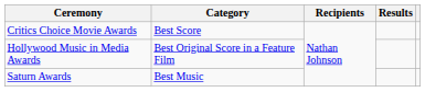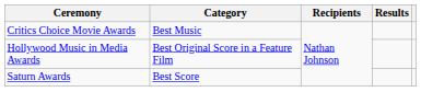 <table class="wikitable sortable">
 <tr>
 <th>Ceremony</th>
 <th>Category</th>
 <th>Recipients</th>
 <th>Results</th>
 <th></th>
 </tr>
 <tr>
 <td><a href='#'>Critics Choice Movie Awards</a></td>
-<td><a href='#'>Best Score</a></td>
+<td><a href='#'>Best Music</a></td>
 <td rowspan="3"><a href='#'>Nathan Johnson</a></td>
 <td></td>
 <td style="text-align:center;"></td>
 </tr>
 <tr>
 <td><a href='#'>Hollywood Music in Media Awards</a></td>
 <td><a href='#'>Best Original Score in a Feature Film</a></td>
 <td></td>
 <td style="text-align:center;"></td>
 </tr>
 <tr>
 <td><a href='#'>Saturn Awards</a></td>
-<td><a href='#'>Best Music</a></td>
+<td><a href='#'>Best Score</a></td>
 <td></td>
 <td style="text-align:center;"></td>
 </tr>
 </table>
